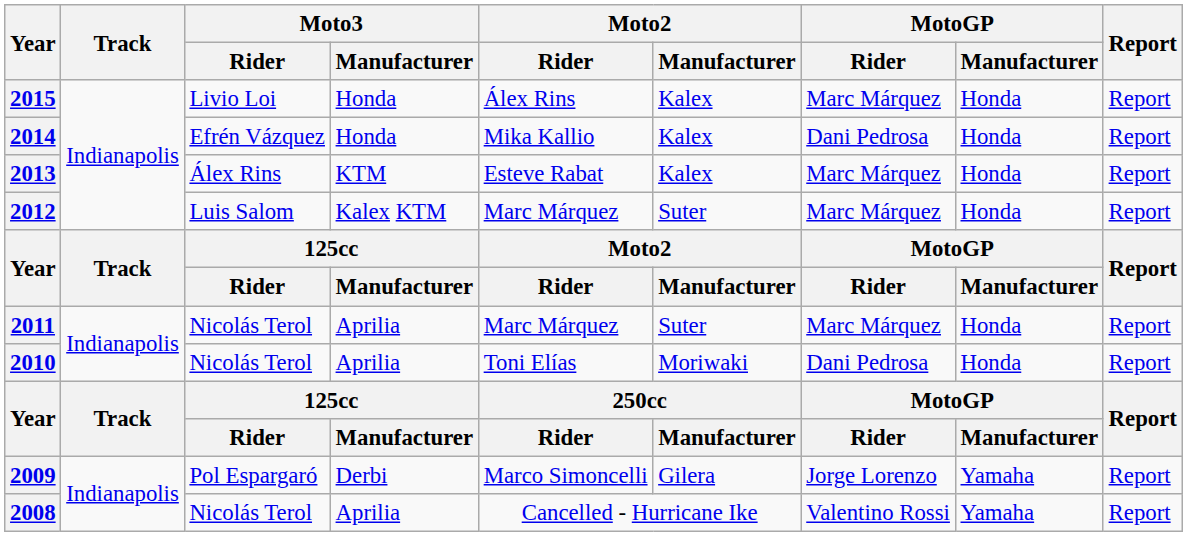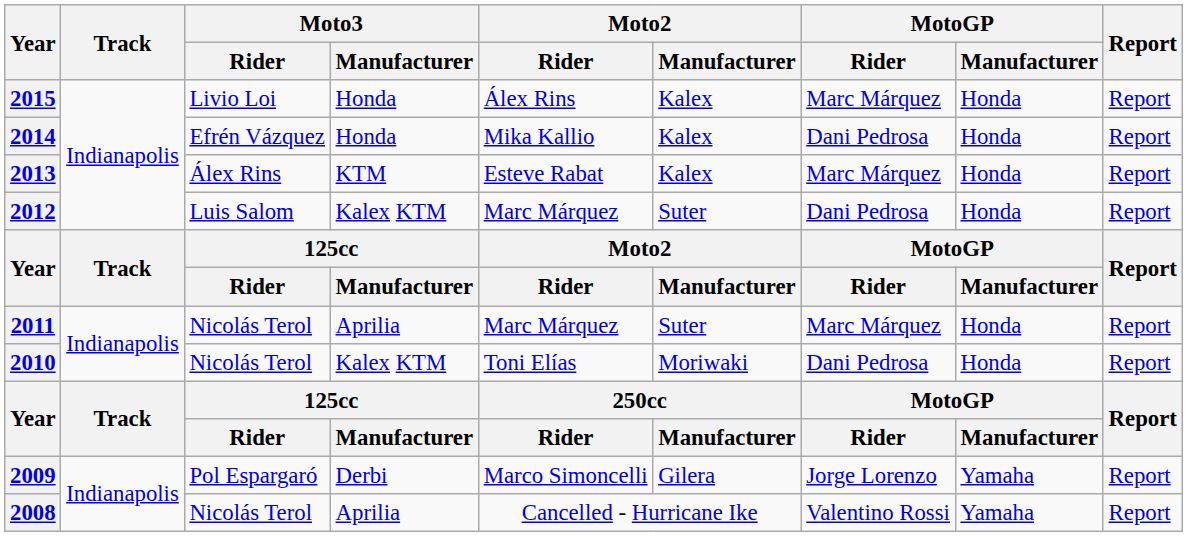 <table class="wikitable" style="font-size: 95%;">
 <tr>
 <th rowspan=2>Year</th>
 <th rowspan=2>Track</th>
 <th colspan=2>Moto3</th>
 <th colspan=2>Moto2</th>
 <th colspan=2>MotoGP</th>
 <th rowspan=2>Report</th>
 </tr>
 <tr>
 <th>Rider</th>
 <th>Manufacturer</th>
 <th>Rider</th>
 <th>Manufacturer</th>
 <th>Rider</th>
 <th>Manufacturer</th>
 </tr>
 <tr>
 <th><a href='#'>2015</a></th>
 <td rowspan="4"><a href='#'>Indianapolis</a></td>
 <td> <a href='#'>Livio Loi</a></td>
 <td><a href='#'>Honda</a></td>
 <td> <a href='#'>Álex Rins</a></td>
 <td><a href='#'>Kalex</a></td>
 <td>  <a href='#'>Marc Márquez</a></td>
 <td><a href='#'>Honda</a></td>
 <td><a href='#'>Report</a></td>
 </tr>
 <tr>
 <th><a href='#'>2014</a></th>
 <td> <a href='#'>Efrén Vázquez</a></td>
 <td><a href='#'>Honda</a></td>
 <td> <a href='#'>Mika Kallio</a></td>
 <td><a href='#'>Kalex</a></td>
 <td> <a href='#'>Dani Pedrosa</a></td>
 <td><a href='#'>Honda</a></td>
 <td><a href='#'>Report</a></td>
 </tr>
 <tr>
 <th><a href='#'>2013</a></th>
 <td> <a href='#'>Álex Rins</a></td>
 <td><a href='#'>KTM</a></td>
 <td> <a href='#'>Esteve Rabat</a></td>
 <td><a href='#'>Kalex</a></td>
 <td> <a href='#'>Marc Márquez</a></td>
 <td><a href='#'>Honda</a></td>
 <td><a href='#'>Report</a></td>
 </tr>
 <tr>
 <th><a href='#'>2012</a></th>
 <td> <a href='#'>Luis Salom</a></td>
 <td><a href='#'>Kalex</a> <a href='#'>KTM</a></td>
 <td> <a href='#'>Marc Márquez</a></td>
 <td><a href='#'>Suter</a></td>
-<td> <a href='#'>Marc Márquez</a></td>
+<td> <a href='#'>Dani Pedrosa</a></td>
 <td><a href='#'>Honda</a></td>
 <td><a href='#'>Report</a></td>
 </tr>
 <tr>
 <th rowspan=2>Year</th>
 <th rowspan=2>Track</th>
 <th colspan=2>125cc</th>
 <th colspan=2>Moto2</th>
 <th colspan=2>MotoGP</th>
 <th rowspan=2>Report</th>
 </tr>
 <tr>
 <th>Rider</th>
 <th>Manufacturer</th>
 <th>Rider</th>
 <th>Manufacturer</th>
 <th>Rider</th>
 <th>Manufacturer</th>
 </tr>
 <tr>
 <th><a href='#'>2011</a></th>
 <td rowspan="2"><a href='#'>Indianapolis</a></td>
 <td> <a href='#'>Nicolás Terol</a></td>
 <td><a href='#'>Aprilia</a></td>
 <td> <a href='#'>Marc Márquez</a></td>
 <td><a href='#'>Suter</a></td>
 <td> <a href='#'>Marc Márquez</a></td>
 <td><a href='#'>Honda</a></td>
 <td><a href='#'>Report</a></td>
 </tr>
 <tr>
 <th><a href='#'>2010</a></th>
 <td> <a href='#'>Nicolás Terol</a></td>
-<td><a href='#'>Aprilia</a></td>
+<td><a href='#'>Kalex</a> <a href='#'>KTM</a></td>
 <td> <a href='#'>Toni Elías</a></td>
 <td><a href='#'>Moriwaki</a></td>
 <td> <a href='#'>Dani Pedrosa</a></td>
 <td><a href='#'>Honda</a></td>
 <td><a href='#'>Report</a></td>
 </tr>
 <tr>
 <th rowspan=2>Year</th>
 <th rowspan=2>Track</th>
 <th colspan=2>125cc</th>
 <th colspan=2>250cc</th>
 <th colspan=2>MotoGP</th>
 <th rowspan=2>Report</th>
 </tr>
 <tr>
 <th>Rider</th>
 <th>Manufacturer</th>
 <th>Rider</th>
 <th>Manufacturer</th>
 <th>Rider</th>
 <th>Manufacturer</th>
 </tr>
 <tr>
 <th><a href='#'>2009</a></th>
 <td rowspan="2"><a href='#'>Indianapolis</a></td>
 <td> <a href='#'>Pol Espargaró</a></td>
 <td><a href='#'>Derbi</a></td>
 <td> <a href='#'>Marco Simoncelli</a></td>
 <td><a href='#'>Gilera</a></td>
 <td> <a href='#'>Jorge Lorenzo</a></td>
 <td><a href='#'>Yamaha</a></td>
 <td><a href='#'>Report</a></td>
 </tr>
 <tr>
 <th><a href='#'>2008</a></th>
 <td> <a href='#'>Nicolás Terol</a></td>
 <td><a href='#'>Aprilia</a></td>
 <td align=center colspan=2><a href='#'>Cancelled</a> - <a href='#'>Hurricane Ike</a></td>
 <td> <a href='#'>Valentino Rossi</a></td>
 <td><a href='#'>Yamaha</a></td>
 <td><a href='#'>Report</a></td>
 </tr>
 </table>
